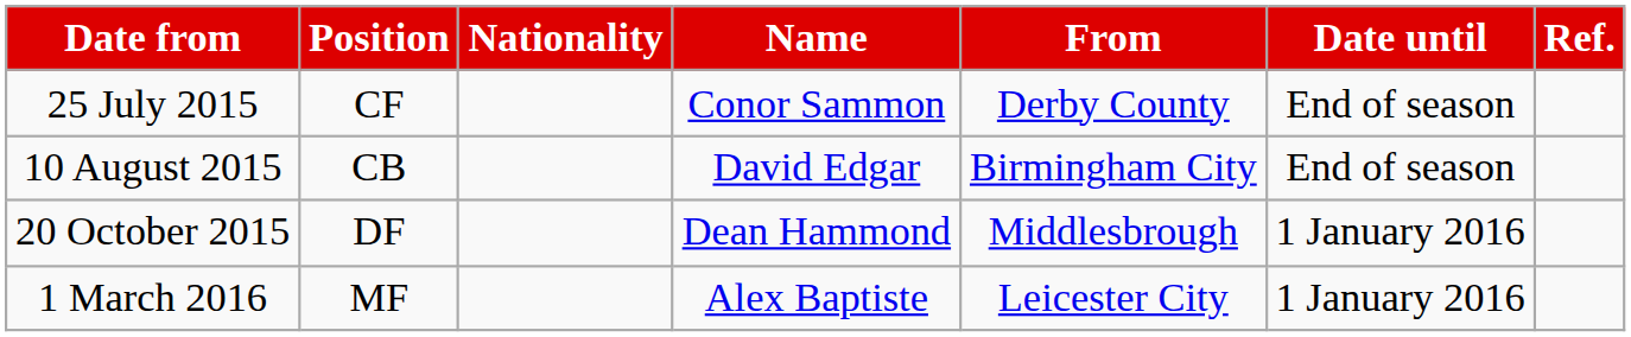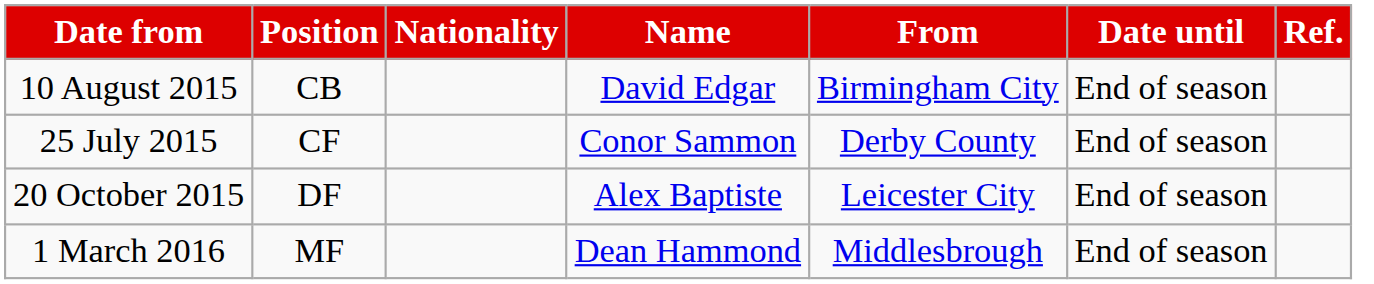 <table class="wikitable" style="text-align:center;">
 <tr>
 <th style="background:#DD0000; color:white;">Date from</th>
 <th style="background:#DD0000; color:white;">Position</th>
 <th style="background:#DD0000; color:white;">Nationality</th>
 <th style="background:#DD0000; color:white;">Name</th>
 <th style="background:#DD0000; color:white;">From</th>
 <th style="background:#DD0000; color:white;">Date until</th>
 <th style="background:#DD0000; color:white;">Ref.</th>
 </tr>
 <tr>
+<td>10 August 2015</td>
+<td>CB</td>
+<td></td>
+<td><a href='#'>David Edgar</a></td>
+<td><a href='#'>Birmingham City</a></td>
+<td>End of season</td>
+<td></td>
+</tr>
+<tr>
 <td>25 July 2015</td>
 <td>CF</td>
 <td></td>
 <td><a href='#'>Conor Sammon</a></td>
 <td><a href='#'>Derby County</a></td>
 <td>End of season</td>
 <td></td>
 </tr>
 <tr>
-<td>10 August 2015</td>
-<td>CB</td>
-<td></td>
-<td><a href='#'>David Edgar</a></td>
-<td><a href='#'>Birmingham City</a></td>
-<td>End of season</td>
-<td></td>
-</tr>
-<tr>
 <td>20 October 2015</td>
 <td>DF</td>
 <td></td>
-<td><a href='#'>Dean Hammond</a></td>
-<td><a href='#'>Middlesbrough</a></td>
-<td>1 January 2016</td>
+<td><a href='#'>Alex Baptiste</a></td>
+<td><a href='#'>Leicester City</a></td>
+<td>End of season</td>
 <td></td>
 </tr>
 <tr>
 <td>1 March 2016</td>
 <td>MF</td>
 <td></td>
-<td><a href='#'>Alex Baptiste</a></td>
-<td><a href='#'>Leicester City</a></td>
-<td>1 January 2016</td>
+<td><a href='#'>Dean Hammond</a></td>
+<td><a href='#'>Middlesbrough</a></td>
+<td>End of season</td>
 <td></td>
 </tr>
 </table>
